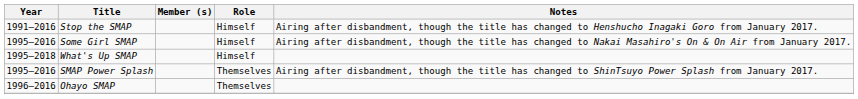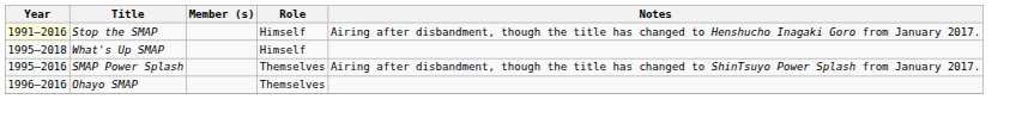 <table class="wikitable">
 <tr>
 <th>Year</th>
 <th>Title</th>
 <th>Member (s)</th>
 <th>Role</th>
 <th>Notes</th>
 </tr>
 <tr>
-<td>1991–2016</td>
+<td style="background: lightyellow;">1991–2016</td>
 <td><em>Stop the SMAP</em></td>
 <td></td>
 <td>Himself</td>
 <td>Airing after disbandment, though the title has changed to <em>Henshucho Inagaki Goro</em> from January 2017.</td>
-</tr>
-<tr>
-<td>1995–2016</td>
-<td><em>Some Girl SMAP</em></td>
-<td></td>
-<td>Himself</td>
-<td>Airing after disbandment, though the title has changed to <em>Nakai Masahiro's On & On Air</em> from January 2017.</td>
 </tr>
 <tr>
 <td>1995–2018</td>
 <td><em>What's Up SMAP</em></td>
 <td></td>
 <td>Himself</td>
 <td></td>
 </tr>
 <tr>
 <td>1995–2016</td>
 <td><em>SMAP Power Splash</em></td>
 <td></td>
 <td>Themselves</td>
 <td>Airing after disbandment, though the title has changed to <em>ShinTsuyo Power Splash</em> from January 2017.</td>
 </tr>
 <tr>
 <td>1996–2016</td>
 <td><em>Ohayo SMAP</em></td>
 <td></td>
 <td>Themselves</td>
 <td></td>
 </tr>
 <tr>
 </tr>
 <tr>
 </tr>
 </table>
